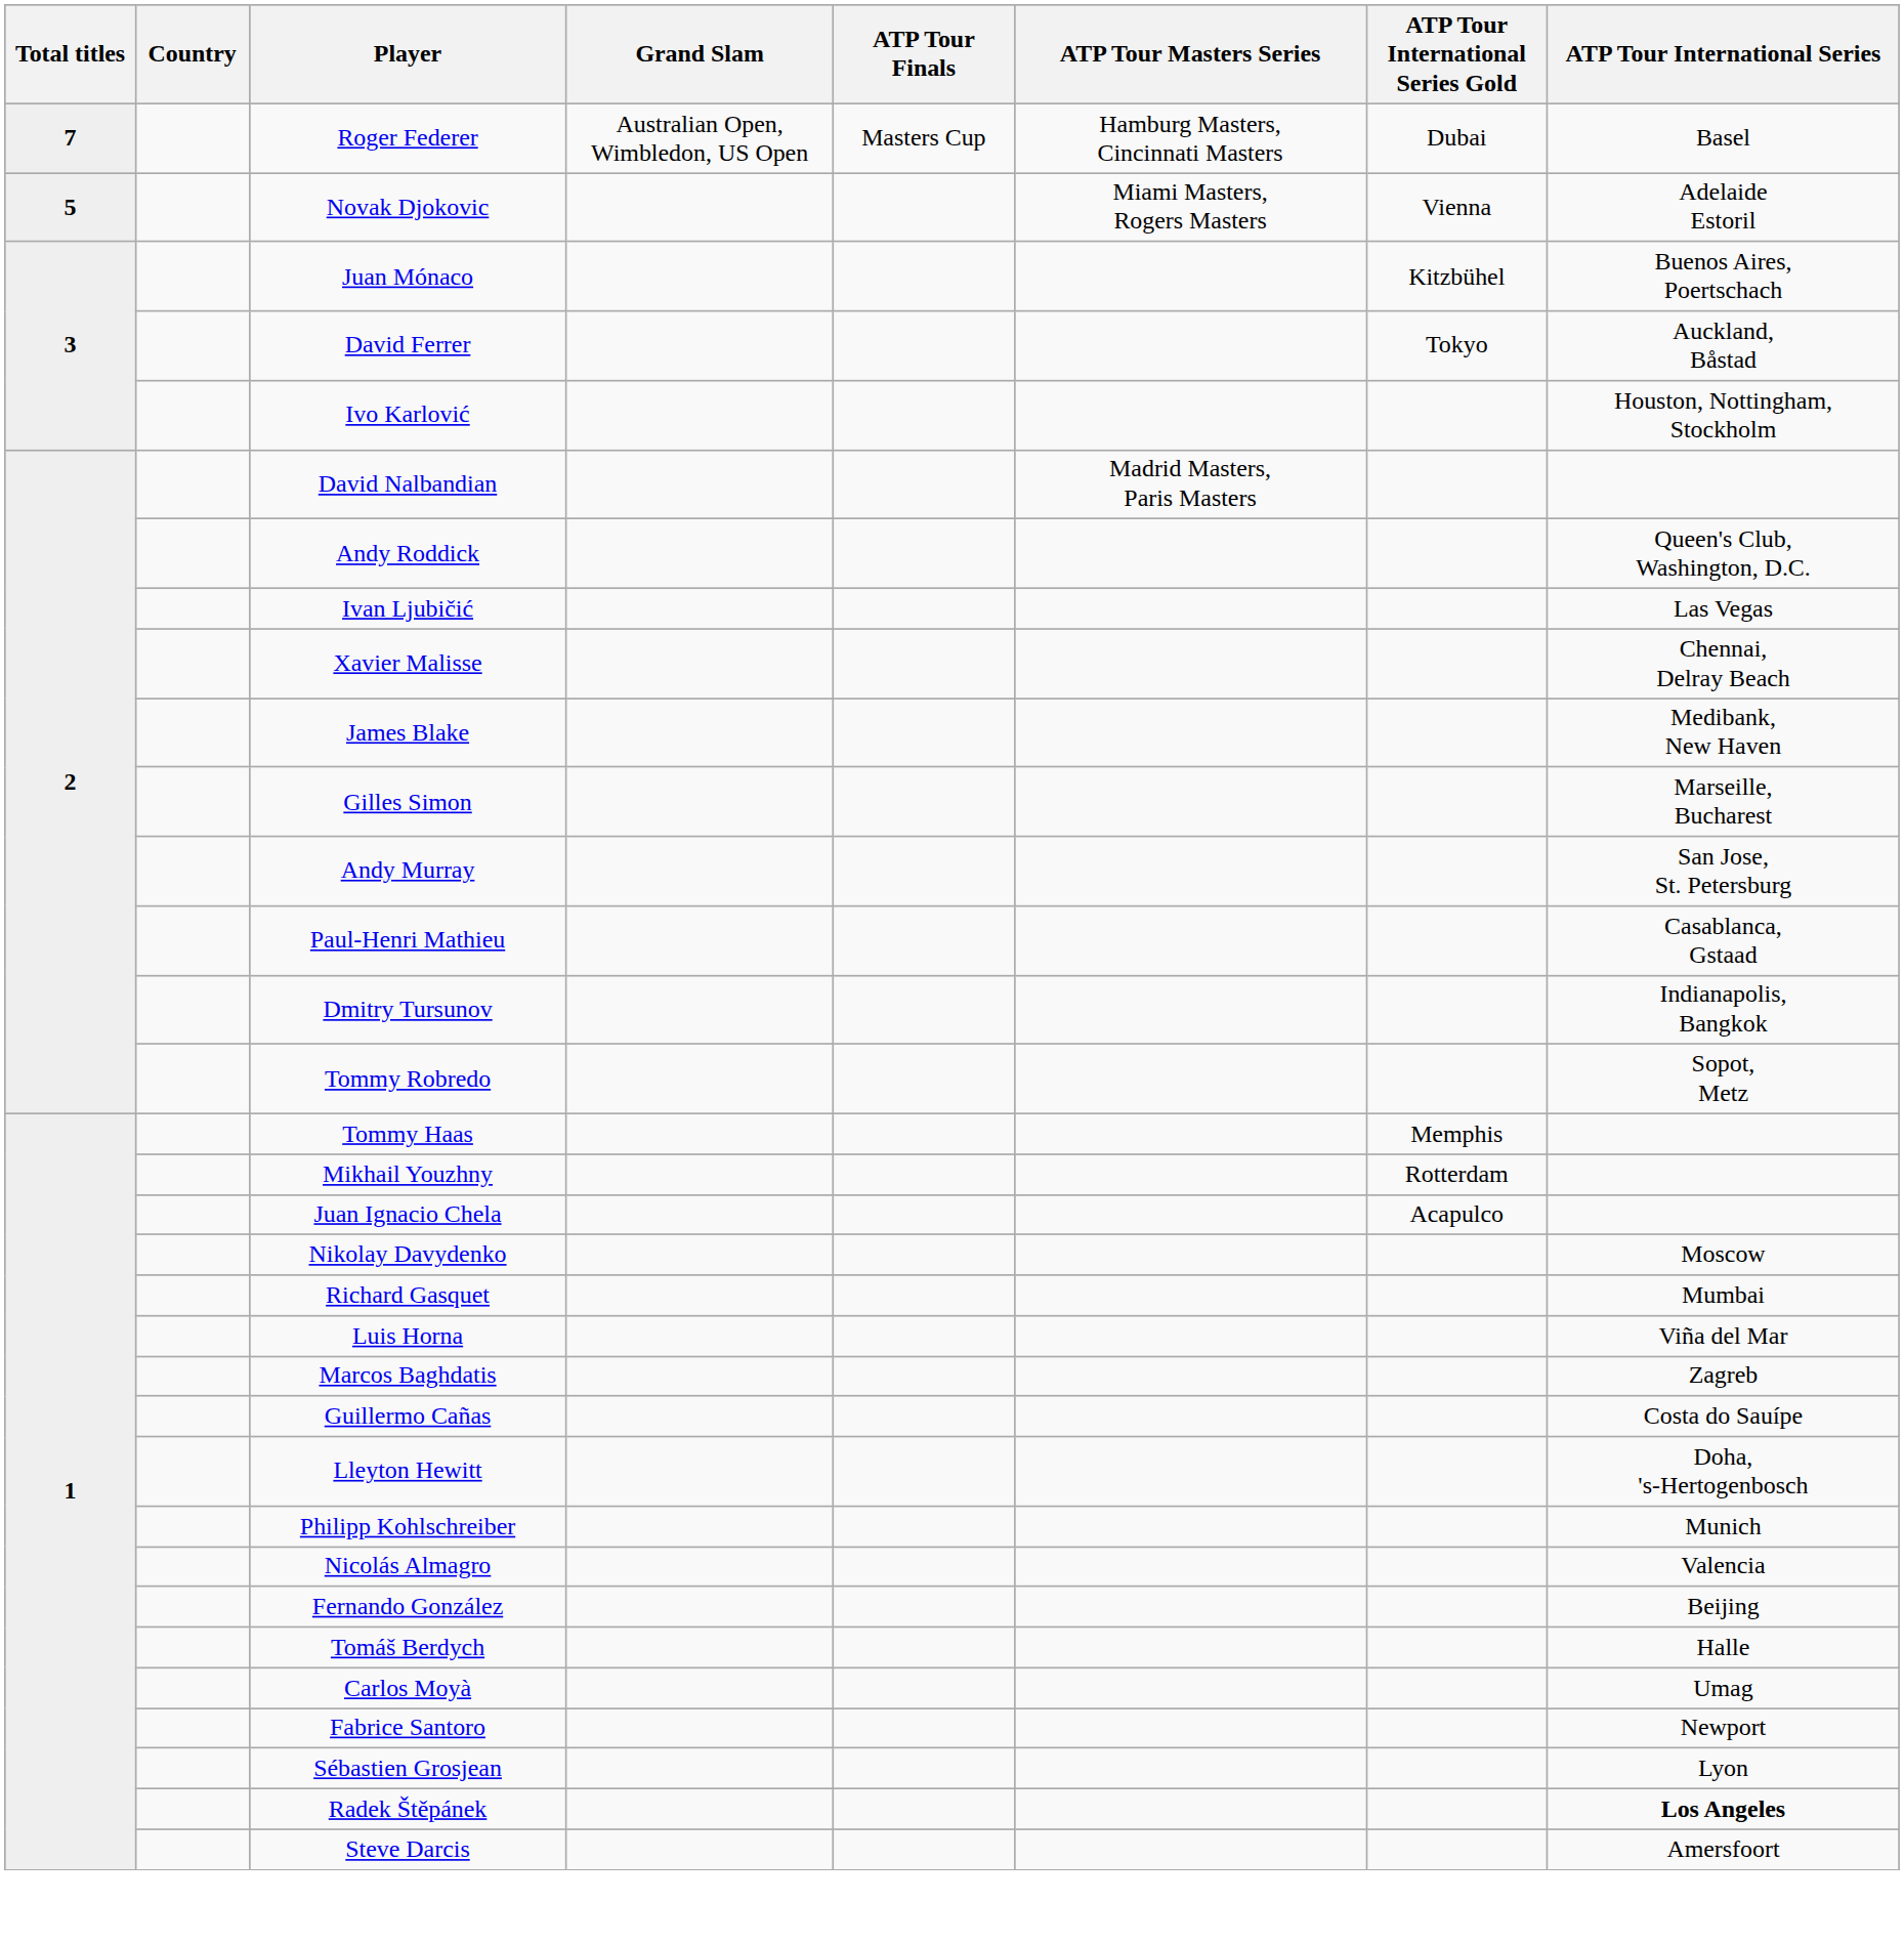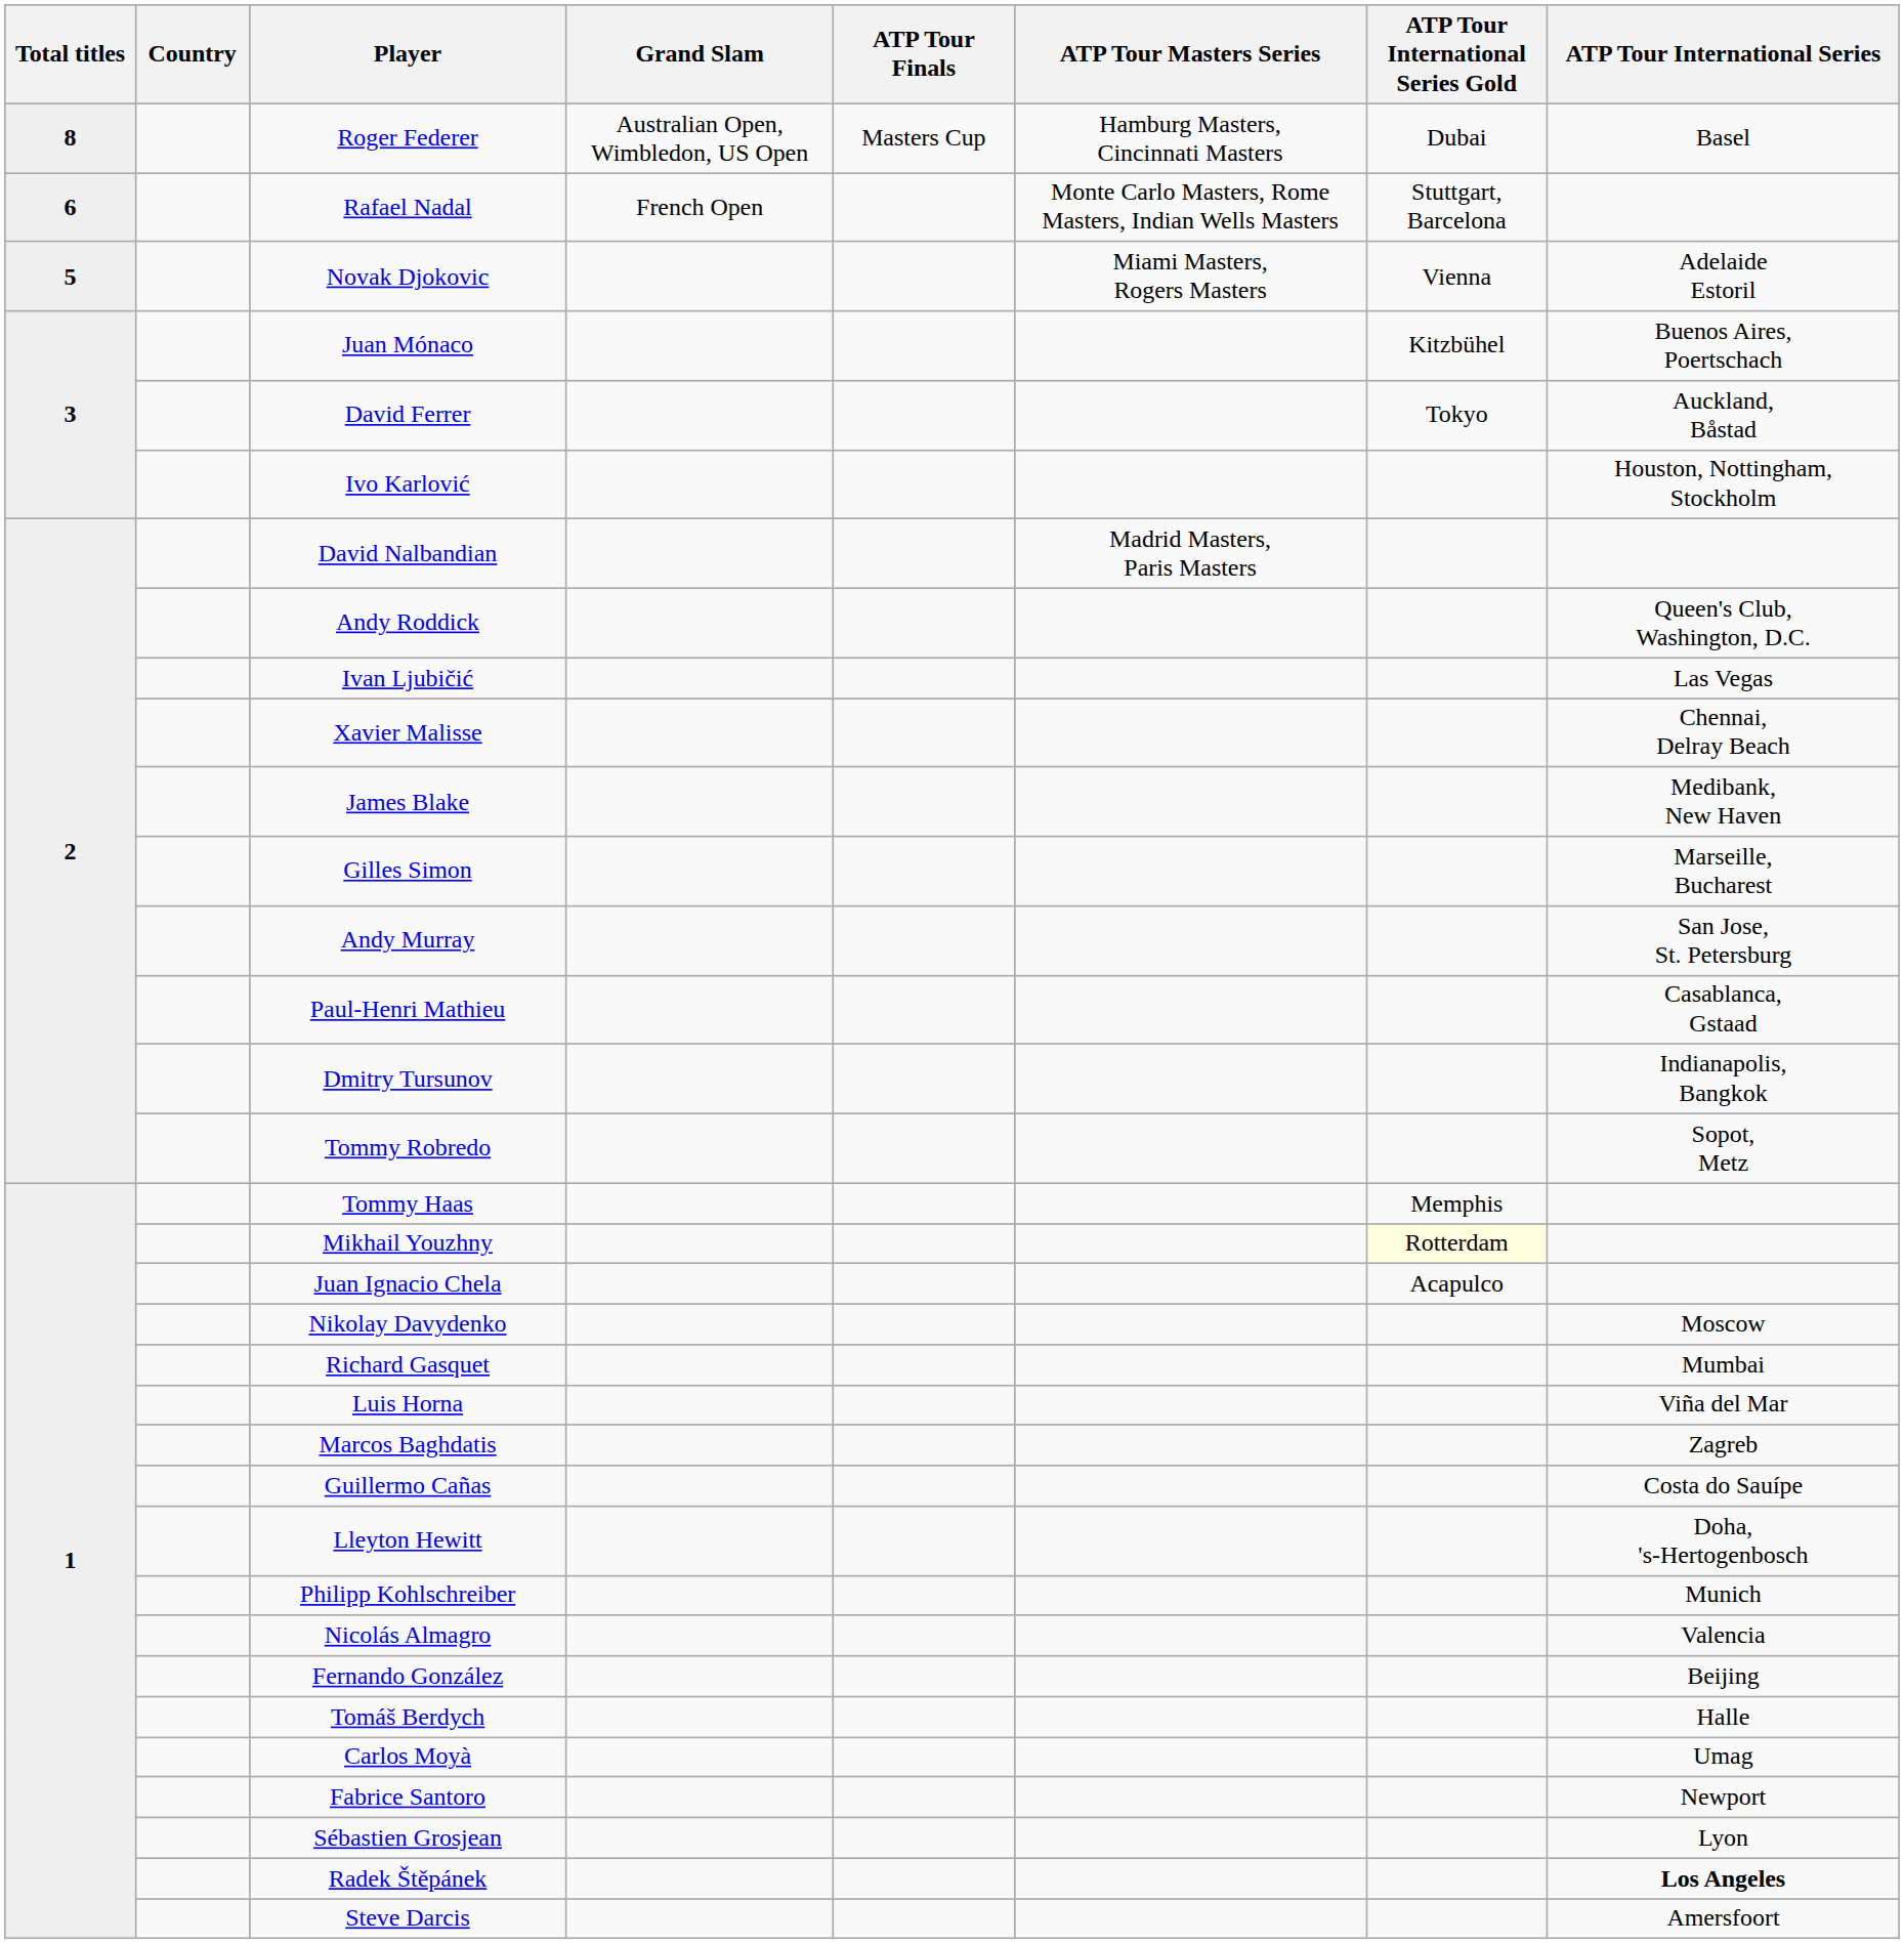 <table class="wikitable" style="font-size:90%;">
 <tr>
 <th width=70>Total titles</th>
 <th width=60>Country</th>
 <th width=180>Player</th>
 <th width=150>Grand Slam</th>
 <th width=100>ATP Tour Finals</th>
 <th width=200>ATP Tour Masters Series</th>
 <th width=100>ATP Tour International Series Gold</th>
 <th width=200>ATP Tour International Series</th>
 </tr>
 <tr align="center">
-<td bgcolor=#efefef rowspan="1"><strong>7</strong></td>
+<td bgcolor=#efefef rowspan="1"><strong>8</strong></td>
 <td></td>
 <td><a href='#'>Roger Federer</a></td>
 <td>Australian Open, Wimbledon, US Open</td>
 <td>Masters Cup</td>
 <td>Hamburg Masters, <br> Cincinnati Masters</td>
 <td>Dubai</td>
 <td>Basel</td>
+</tr>
+<tr align="center">
+<td bgcolor=#efefef rowspan="1"><strong>6</strong></td>
+<td></td>
+<td><a href='#'>Rafael Nadal</a></td>
+<td>French Open</td>
+<td></td>
+<td>Monte Carlo Masters, Rome Masters, Indian Wells Masters</td>
+<td>Stuttgart, <br> Barcelona</td>
+<td></td>
 </tr>
 <tr align="center">
 <td bgcolor=#efefef rowspan="1"><strong>5</strong></td>
 <td></td>
 <td><a href='#'>Novak Djokovic</a></td>
 <td></td>
 <td></td>
 <td>Miami Masters, <br> Rogers Masters</td>
 <td>Vienna</td>
 <td>Adelaide <br> Estoril</td>
 </tr>
 <tr align="center">
 <td bgcolor=#efefef rowspan="3"><strong>3</strong></td>
 <td></td>
 <td><a href='#'>Juan Mónaco</a></td>
 <td></td>
 <td></td>
 <td></td>
 <td>Kitzbühel</td>
 <td>Buenos Aires, <br> Poertschach</td>
 </tr>
 <tr align="center">
 <td></td>
 <td><a href='#'>David Ferrer</a></td>
 <td></td>
 <td></td>
 <td></td>
 <td>Tokyo</td>
 <td>Auckland, <br> Båstad</td>
 </tr>
 <tr align="center">
 <td></td>
 <td><a href='#'>Ivo Karlović</a></td>
 <td></td>
 <td></td>
 <td></td>
 <td></td>
 <td>Houston, Nottingham, <br> Stockholm</td>
 </tr>
 <tr align="center">
 <td bgcolor=#efefef rowspan="10"><strong>2</strong></td>
 <td></td>
 <td><a href='#'>David Nalbandian</a></td>
 <td></td>
 <td></td>
 <td>Madrid Masters, <br> Paris Masters</td>
 <td></td>
 <td></td>
 </tr>
 <tr align="center">
 <td></td>
 <td><a href='#'>Andy Roddick</a></td>
 <td></td>
 <td></td>
 <td></td>
 <td></td>
 <td>Queen's Club, <br> Washington, D.C.</td>
 </tr>
 <tr align="center">
 <td></td>
 <td><a href='#'>Ivan Ljubičić</a></td>
 <td></td>
 <td></td>
 <td></td>
 <td></td>
 <td>Las Vegas</td>
 </tr>
 <tr align="center">
 <td></td>
 <td><a href='#'>Xavier Malisse</a></td>
 <td></td>
 <td></td>
 <td></td>
 <td></td>
 <td>Chennai, <br> Delray Beach</td>
 </tr>
 <tr align="center">
 <td></td>
 <td><a href='#'>James Blake</a></td>
 <td></td>
 <td></td>
 <td></td>
 <td></td>
 <td>Medibank, <br> New Haven</td>
 </tr>
 <tr align="center">
 <td></td>
 <td><a href='#'>Gilles Simon</a></td>
 <td></td>
 <td></td>
 <td></td>
 <td></td>
 <td>Marseille, <br> Bucharest</td>
 </tr>
 <tr align="center">
 <td></td>
 <td><a href='#'>Andy Murray</a></td>
 <td></td>
 <td></td>
 <td></td>
 <td></td>
 <td>San Jose, <br> St. Petersburg</td>
 </tr>
 <tr align="center">
 <td></td>
 <td><a href='#'>Paul-Henri Mathieu</a></td>
 <td></td>
 <td></td>
 <td></td>
 <td></td>
 <td>Casablanca, <br> Gstaad</td>
 </tr>
 <tr align="center">
 <td></td>
 <td><a href='#'>Dmitry Tursunov</a></td>
 <td></td>
 <td></td>
 <td></td>
 <td></td>
 <td>Indianapolis, <br> Bangkok</td>
 </tr>
 <tr align="center">
 <td></td>
 <td><a href='#'>Tommy Robredo</a></td>
 <td></td>
 <td></td>
 <td></td>
 <td></td>
 <td>Sopot, <br> Metz</td>
 </tr>
 <tr align="center">
 <td bgcolor=#efefef rowspan="18"><strong>1</strong></td>
 <td></td>
 <td><a href='#'>Tommy Haas</a></td>
 <td></td>
 <td></td>
 <td></td>
 <td>Memphis</td>
 <td></td>
 </tr>
 <tr align="center">
 <td></td>
 <td><a href='#'>Mikhail Youzhny</a></td>
 <td></td>
 <td></td>
 <td></td>
-<td>Rotterdam</td>
+<td style="background: lightyellow;">Rotterdam</td>
 <td></td>
 </tr>
 <tr align="center">
 <td></td>
 <td><a href='#'>Juan Ignacio Chela</a></td>
 <td></td>
 <td></td>
 <td></td>
 <td>Acapulco</td>
 <td></td>
 </tr>
 <tr align="center">
 <td></td>
 <td><a href='#'>Nikolay Davydenko</a></td>
 <td></td>
 <td></td>
 <td></td>
 <td></td>
 <td>Moscow</td>
 </tr>
 <tr align="center">
 <td></td>
 <td><a href='#'>Richard Gasquet</a></td>
 <td></td>
 <td></td>
 <td></td>
 <td></td>
 <td>Mumbai</td>
 </tr>
 <tr align="center">
 <td></td>
 <td><a href='#'>Luis Horna</a></td>
 <td></td>
 <td></td>
 <td></td>
 <td></td>
 <td>Viña del Mar</td>
 </tr>
 <tr align="center">
 <td></td>
 <td><a href='#'>Marcos Baghdatis</a></td>
 <td></td>
 <td></td>
 <td></td>
 <td></td>
 <td>Zagreb</td>
 </tr>
 <tr align="center">
 <td></td>
 <td><a href='#'>Guillermo Cañas</a></td>
 <td></td>
 <td></td>
 <td></td>
 <td></td>
 <td>Costa do Sauípe</td>
 </tr>
 <tr align="center">
 <td></td>
 <td><a href='#'>Lleyton Hewitt</a></td>
 <td></td>
 <td></td>
 <td></td>
 <td></td>
 <td>Doha, <br> 's-Hertogenbosch</td>
 </tr>
 <tr align="center">
 <td></td>
 <td><a href='#'>Philipp Kohlschreiber</a></td>
 <td></td>
 <td></td>
 <td></td>
 <td></td>
 <td>Munich</td>
 </tr>
 <tr align="center">
 <td></td>
 <td><a href='#'>Nicolás Almagro</a></td>
 <td></td>
 <td></td>
 <td></td>
 <td></td>
 <td>Valencia</td>
 </tr>
 <tr align="center">
 <td></td>
 <td><a href='#'>Fernando González</a></td>
 <td></td>
 <td></td>
 <td></td>
 <td></td>
 <td>Beijing</td>
 </tr>
 <tr align="center">
 <td></td>
 <td><a href='#'>Tomáš Berdych</a></td>
 <td></td>
 <td></td>
 <td></td>
 <td></td>
 <td>Halle</td>
 </tr>
 <tr align="center">
 <td></td>
 <td><a href='#'>Carlos Moyà</a></td>
 <td></td>
 <td></td>
 <td></td>
 <td></td>
 <td>Umag</td>
 </tr>
 <tr align="center">
 <td></td>
 <td><a href='#'>Fabrice Santoro</a></td>
 <td></td>
 <td></td>
 <td></td>
 <td></td>
 <td>Newport</td>
 </tr>
 <tr align="center">
 <td></td>
 <td><a href='#'>Sébastien Grosjean</a></td>
 <td></td>
 <td></td>
 <td></td>
 <td></td>
 <td>Lyon</td>
 </tr>
 <tr align="center">
 <td></td>
 <td><a href='#'>Radek Štěpánek</a></td>
 <td></td>
 <td></td>
 <td></td>
 <td></td>
 <td><strong>Los Angeles</strong></td>
 </tr>
 <tr align="center">
 <td></td>
 <td><a href='#'>Steve Darcis</a></td>
 <td></td>
 <td></td>
 <td></td>
 <td></td>
 <td>Amersfoort</td>
 </tr>
 </table>
